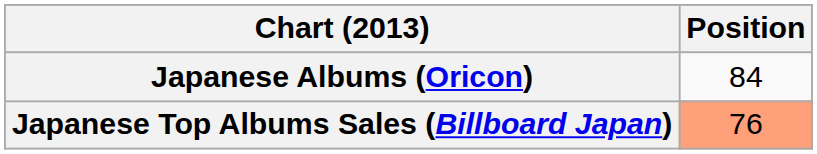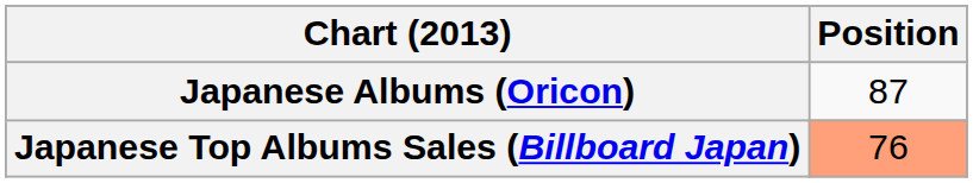 <table class="wikitable sortable plainrowheaders" style="text-align:center">
 <tr>
 <th scope="col">Chart (2013)</th>
 <th scope="col">Position</th>
 </tr>
 <tr>
 <th scope="row">Japanese Albums (<a href='#'>Oricon</a>)</th>
-<td>84</td>
+<td>87</td>
 </tr>
 <tr>
 <th scope="row">Japanese Top Albums Sales (<em><a href='#'>Billboard Japan</a></em>)</th>
 <td style="background: lightsalmon;">76</td>
 </tr>
 </table>
